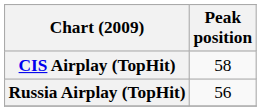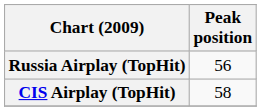 <table class="wikitable sortable plainrowheaders" style="text-align:center">
 <tr>
 <th scope="col">Chart (2009)</th>
 <th scope="col">Peak<br>position</th>
 </tr>
 <tr>
+<th scope="row">Russia Airplay (TopHit)</th>
+<td>56</td>
+</tr>
+<tr>
 <th scope="row"><a href='#'>CIS</a> Airplay (TopHit)</th>
 <td>58</td>
 </tr>
 <tr>
-<th scope="row">Russia Airplay (TopHit)</th>
-<td>56</td>
-</tr>
-<tr>
 </tr>
 </table>
